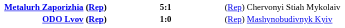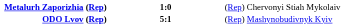 <table width=100% cellspacing=1>
 <tr>
 <th width=20%></th>
 <th width=12%></th>
 <th width=20%></th>
 <th></th>
 </tr>
 <tr style=font-size:90%>
 <td align=right><strong><a href='#'>Metalurh Zaporizhia</a> (<a href='#'>Rep</a>)</strong></td>
-<td align=center><strong>5:1</strong></td>
+<td align=center><strong>1:0</strong></td>
 <td>(<a href='#'>Rep</a>) Chervonyi Stiah Mykolaiv</td>
 </tr>
 <tr style=font-size:90%>
 <td align=right><strong><a href='#'>ODO Lvov</a> (<a href='#'>Rep</a>)</strong></td>
-<td align=center><strong>1:0</strong></td>
+<td align=center><strong>5:1</strong></td>
 <td>(<a href='#'>Rep</a>) <a href='#'>Mashynobudivnyk Kyiv</a></td>
 <td align=center></td>
 </tr>
 </table>
